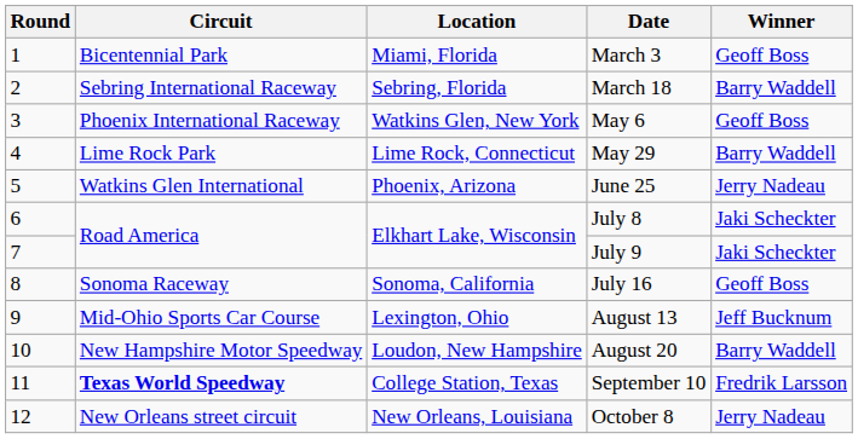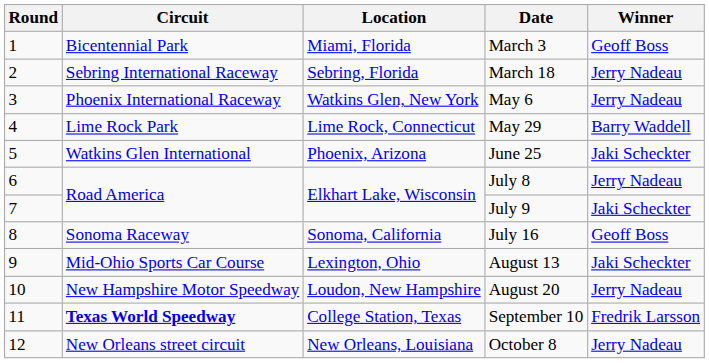 <table class="wikitable">
 <tr>
 <th>Round</th>
 <th>Circuit</th>
 <th>Location</th>
 <th>Date</th>
 <th>Winner</th>
 </tr>
 <tr>
 <td>1</td>
 <td><a href='#'>Bicentennial Park</a></td>
 <td> <a href='#'>Miami, Florida</a></td>
 <td>March 3</td>
 <td> <a href='#'>Geoff Boss</a></td>
 </tr>
 <tr>
 <td>2</td>
 <td><a href='#'>Sebring International Raceway</a></td>
 <td> <a href='#'>Sebring, Florida</a></td>
 <td>March 18</td>
-<td> <a href='#'>Barry Waddell</a></td>
+<td> <a href='#'>Jerry Nadeau</a></td>
 </tr>
 <tr>
 <td>3</td>
 <td><a href='#'>Phoenix International Raceway</a></td>
 <td> <a href='#'>Watkins Glen, New York</a></td>
 <td>May 6</td>
-<td> <a href='#'>Geoff Boss</a></td>
+<td> <a href='#'>Jerry Nadeau</a></td>
 </tr>
 <tr>
 <td>4</td>
 <td><a href='#'>Lime Rock Park</a></td>
 <td> <a href='#'>Lime Rock, Connecticut</a></td>
 <td>May 29</td>
 <td> <a href='#'>Barry Waddell</a></td>
 </tr>
 <tr>
 <td>5</td>
 <td><a href='#'>Watkins Glen International</a></td>
 <td> <a href='#'>Phoenix, Arizona</a></td>
 <td>June 25</td>
-<td> <a href='#'>Jerry Nadeau</a></td>
+<td> <a href='#'>Jaki Scheckter</a></td>
 </tr>
 <tr>
 <td>6</td>
 <td rowspan=2><a href='#'>Road America</a></td>
 <td rowspan=2> <a href='#'>Elkhart Lake, Wisconsin</a></td>
 <td>July 8</td>
-<td> <a href='#'>Jaki Scheckter</a></td>
+<td> <a href='#'>Jerry Nadeau</a></td>
 </tr>
 <tr>
 <td>7</td>
 <td>July 9</td>
 <td> <a href='#'>Jaki Scheckter</a></td>
 </tr>
 <tr>
 <td>8</td>
 <td><a href='#'>Sonoma Raceway</a></td>
 <td> <a href='#'>Sonoma, California</a></td>
 <td>July 16</td>
 <td> <a href='#'>Geoff Boss</a></td>
 </tr>
 <tr>
 <td>9</td>
 <td><a href='#'>Mid-Ohio Sports Car Course</a></td>
 <td> <a href='#'>Lexington, Ohio</a></td>
 <td>August 13</td>
-<td> <a href='#'>Jeff Bucknum</a></td>
+<td> <a href='#'>Jaki Scheckter</a></td>
 </tr>
 <tr>
 <td>10</td>
 <td><a href='#'>New Hampshire Motor Speedway</a></td>
 <td> <a href='#'>Loudon, New Hampshire</a></td>
 <td>August 20</td>
-<td> <a href='#'>Barry Waddell</a></td>
+<td> <a href='#'>Jerry Nadeau</a></td>
 </tr>
 <tr>
 <td>11</td>
 <td><strong><a href='#'>Texas World Speedway</a></strong></td>
 <td> <a href='#'>College Station, Texas</a></td>
 <td>September 10</td>
 <td> <a href='#'>Fredrik Larsson</a></td>
 </tr>
 <tr>
 <td>12</td>
 <td><a href='#'>New Orleans street circuit</a></td>
 <td> <a href='#'>New Orleans, Louisiana</a></td>
 <td>October 8</td>
 <td> <a href='#'>Jerry Nadeau</a></td>
 </tr>
 </table>
